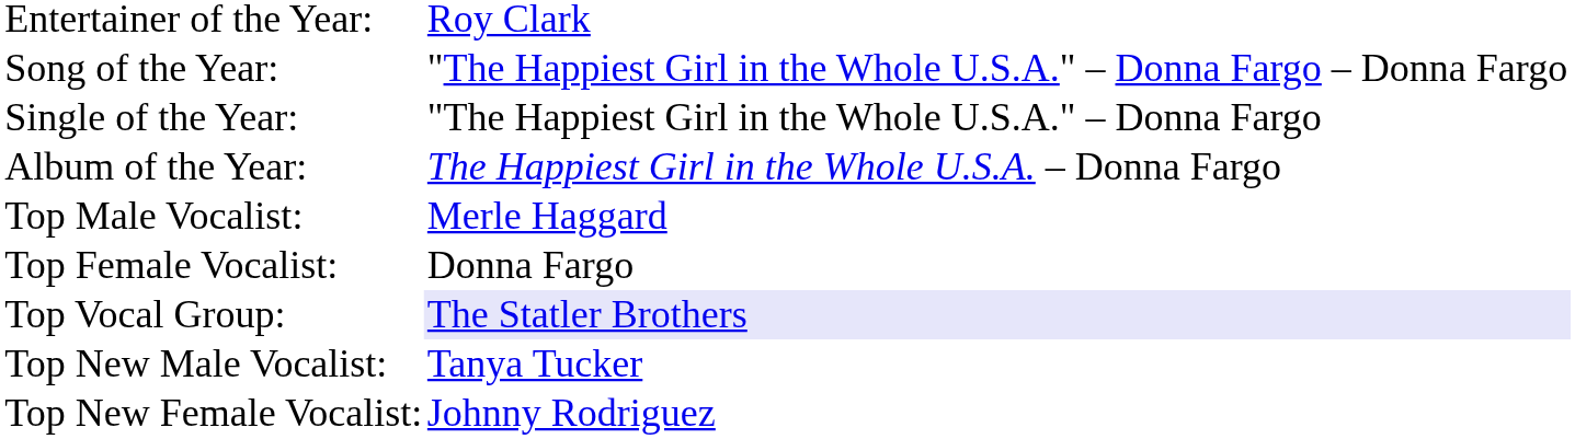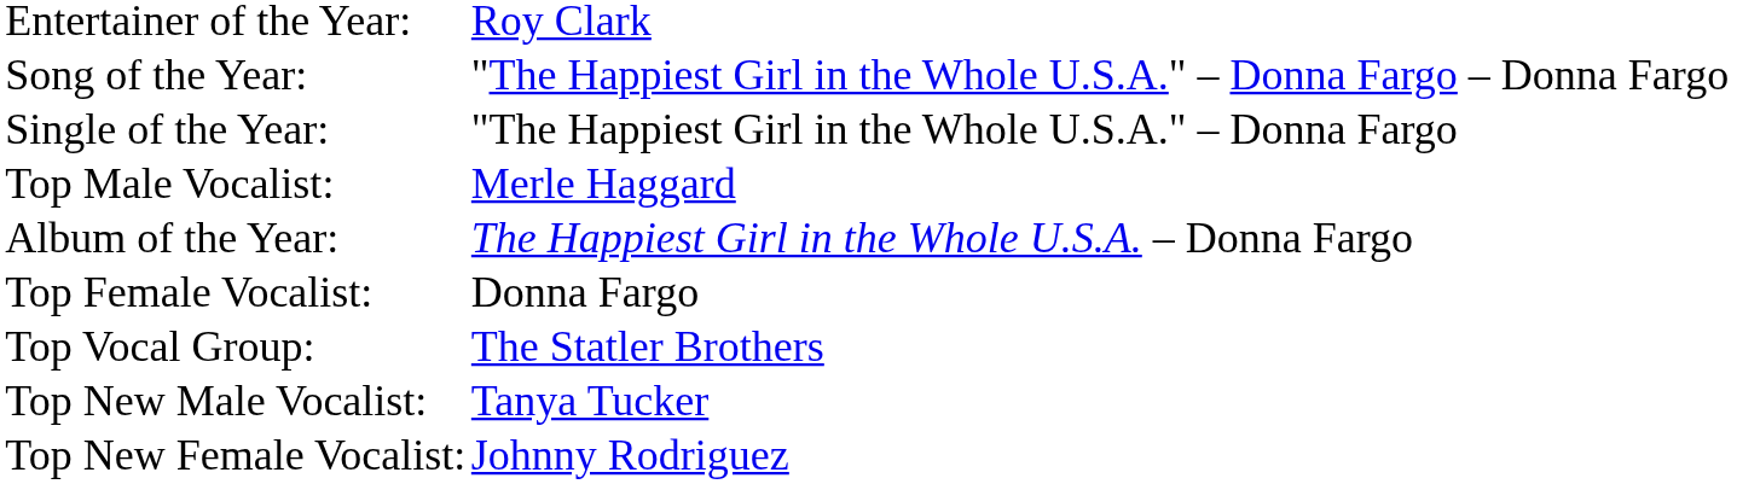 <table cellspacing="0" border="0" cellpadding="1">
 <tr>
 <td>Entertainer of the Year:</td>
 <td><a href='#'>Roy Clark</a></td>
 </tr>
 <tr>
 <td>Song of the Year:</td>
 <td>"<a href='#'>The Happiest Girl in the Whole U.S.A.</a>" – <a href='#'>Donna Fargo</a> – Donna Fargo</td>
 </tr>
 <tr>
 <td>Single of the Year:</td>
 <td>"The Happiest Girl in the Whole U.S.A." – Donna Fargo</td>
 </tr>
 <tr>
+<td>Top Male Vocalist:</td>
+<td><a href='#'>Merle Haggard</a></td>
+</tr>
+<tr>
 <td>Album of the Year:</td>
 <td><em><a href='#'>The Happiest Girl in the Whole U.S.A.</a></em> – Donna Fargo</td>
-</tr>
-<tr>
-<td>Top Male Vocalist:</td>
-<td><a href='#'>Merle Haggard</a></td>
 </tr>
 <tr>
 <td>Top Female Vocalist:</td>
 <td>Donna Fargo</td>
 </tr>
 <tr>
 <td>Top Vocal Group:</td>
-<td style="background: lavender;"><a href='#'>The Statler Brothers</a></td>
+<td><a href='#'>The Statler Brothers</a></td>
 </tr>
 <tr>
 <td>Top New Male Vocalist:</td>
 <td><a href='#'>Tanya Tucker</a></td>
 </tr>
 <tr>
 <td>Top New Female Vocalist:</td>
 <td><a href='#'>Johnny Rodriguez</a></td>
 </tr>
 </table>
